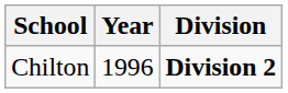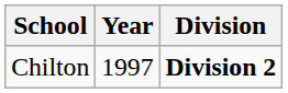 <table class="wikitable">
 <tr>
 <th>School</th>
 <th>Year</th>
 <th>Division</th>
 </tr>
 <tr>
 <td>Chilton</td>
-<td>1996</td>
+<td>1997</td>
 <td><strong>Division 2</strong></td>
 </tr>
 </table>
